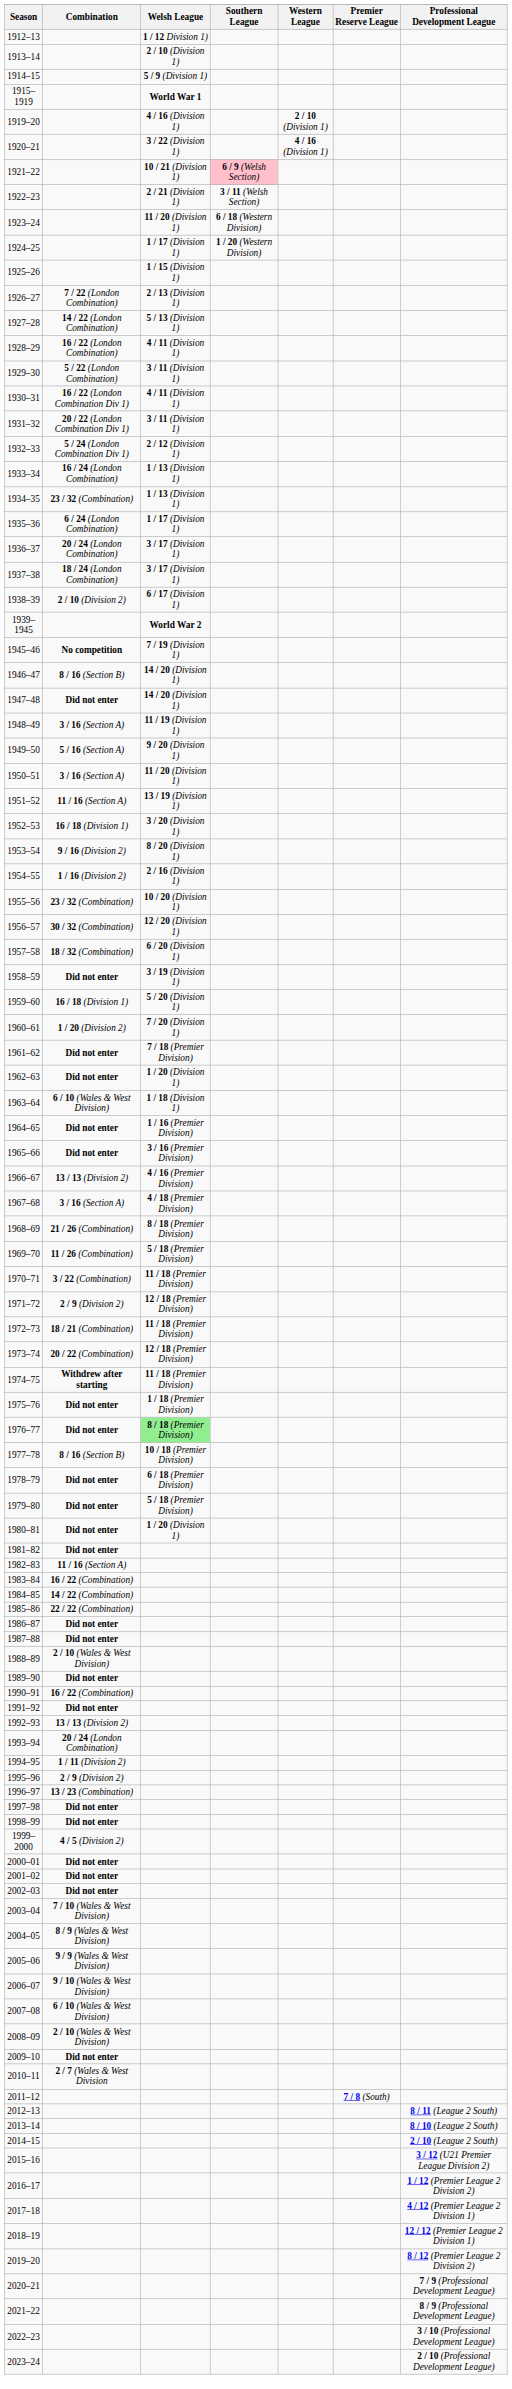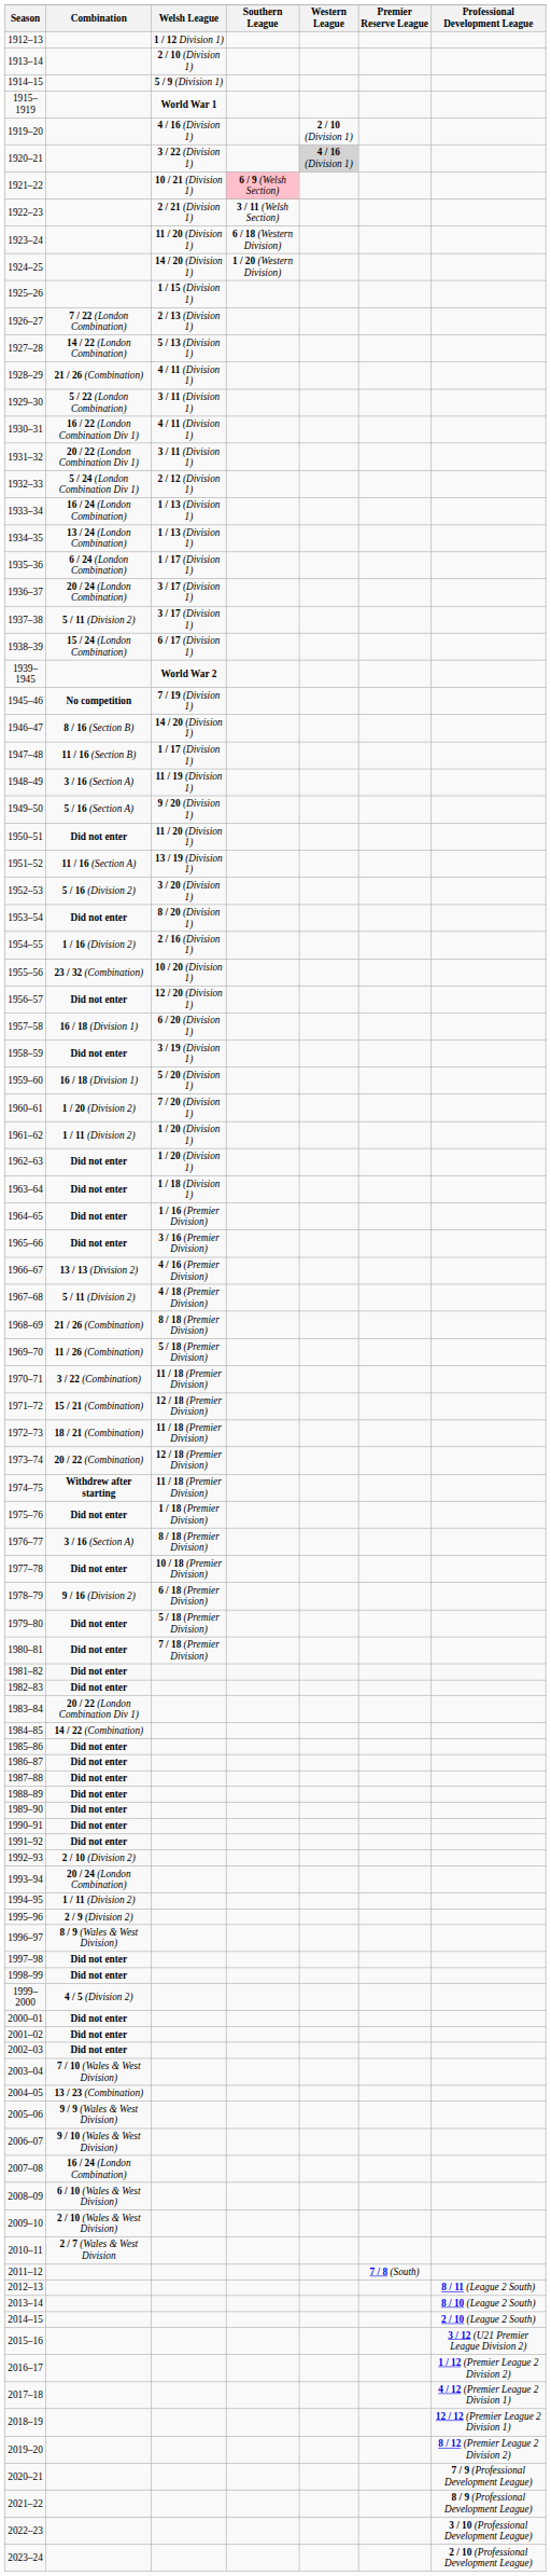 <table class="wikitable" style="text-align: center">
 <tr>
 </tr>
 <tr>
 <th>Season</th>
 <th>Combination</th>
 <th>Welsh League</th>
 <th>Southern League</th>
 <th>Western League</th>
 <th>Premier Reserve League</th>
 <th>Professional Development League</th>
 </tr>
 <tr>
 <td>1912–13</td>
 <td></td>
 <td><strong>1 / 12</strong> <em>Division 1)</em></td>
 <td></td>
 <td></td>
 <td></td>
 <td></td>
 </tr>
 <tr>
 <td>1913–14</td>
 <td></td>
 <td><strong>2 / 10</strong> <em>(Division 1)</em></td>
 <td></td>
 <td></td>
 <td></td>
 <td></td>
 </tr>
 <tr>
 <td>1914–15</td>
 <td></td>
 <td><strong>5 / 9</strong> <em>(Division 1)</em></td>
 <td></td>
 <td></td>
 <td></td>
 <td></td>
 </tr>
 <tr>
 <td>1915–1919</td>
 <td></td>
 <td><strong>World War 1</strong></td>
 <td></td>
 <td></td>
 <td></td>
 <td></td>
 </tr>
 <tr>
 <td>1919–20</td>
 <td></td>
 <td><strong>4 / 16</strong> <em>(Division 1)</em></td>
 <td></td>
 <td><strong>2 / 10</strong> <em>(Division 1)</em></td>
 <td></td>
 <td></td>
 </tr>
 <tr>
 <td>1920–21</td>
 <td></td>
 <td><strong>3 / 22</strong> <em>(Division 1)</em></td>
 <td></td>
-<td><strong>4 / 16</strong> <em>(Division 1)</em></td>
+<td style="background: lightgrey;"><strong>4 / 16</strong> <em>(Division 1)</em></td>
 <td></td>
 <td></td>
 </tr>
 <tr>
 <td>1921–22</td>
 <td></td>
 <td><strong>10 / 21</strong> <em>(Division 1)</em></td>
 <td style="background: pink;"><strong>6 / 9</strong> <em>(Welsh Section)</em></td>
 <td></td>
 <td></td>
 <td></td>
 </tr>
 <tr>
 <td>1922–23</td>
 <td></td>
 <td><strong>2 / 21</strong> <em>(Division 1)</em></td>
 <td><strong>3 / 11</strong> <em>(Welsh Section)</em></td>
 <td></td>
 <td></td>
 <td></td>
 </tr>
 <tr>
 <td>1923–24</td>
 <td></td>
 <td><strong>11 / 20</strong> <em>(Division 1)</em></td>
 <td><strong>6 / 18</strong> <em>(Western Division)</em></td>
 <td></td>
 <td></td>
 <td></td>
 </tr>
 <tr>
 <td>1924–25</td>
 <td></td>
-<td><strong>1 / 17</strong> <em>(Division 1)</em></td>
+<td><strong>14 / 20</strong> <em>(Division 1)</em></td>
 <td><strong>1 / 20</strong> <em>(Western Division)</em></td>
 <td></td>
 <td></td>
 <td></td>
 </tr>
 <tr>
 <td>1925–26</td>
 <td></td>
 <td><strong>1 / 15</strong> <em>(Division 1)</em></td>
 <td></td>
 <td></td>
 <td></td>
 <td></td>
 </tr>
 <tr>
 <td>1926–27</td>
 <td><strong>7 / 22</strong> <em>(London Combination)</em></td>
 <td><strong>2 / 13</strong> <em>(Division 1)</em></td>
 <td></td>
 <td></td>
 <td></td>
 <td></td>
 </tr>
 <tr>
 <td>1927–28</td>
 <td><strong>14 / 22</strong> <em>(London Combination)</em></td>
 <td><strong>5 / 13</strong> <em>(Division 1)</em></td>
 <td></td>
 <td></td>
 <td></td>
 <td></td>
 </tr>
 <tr>
 <td>1928–29</td>
-<td><strong>16 / 22</strong> <em>(London Combination)</em></td>
+<td><strong>21 / 26</strong> <em>(Combination)</em></td>
 <td><strong>4 / 11</strong> <em>(Division 1)</em></td>
 <td></td>
 <td></td>
 <td></td>
 <td></td>
 </tr>
 <tr>
 <td>1929–30</td>
 <td><strong>5 / 22</strong> <em>(London Combination)</em></td>
 <td><strong>3 / 11</strong> <em>(Division 1)</em></td>
 <td></td>
 <td></td>
 <td></td>
 <td></td>
 </tr>
 <tr>
 <td>1930–31</td>
 <td><strong>16 / 22</strong> <em>(London Combination Div 1)</em></td>
 <td><strong>4 / 11</strong> <em>(Division 1)</em></td>
 <td></td>
 <td></td>
 <td></td>
 <td></td>
 </tr>
 <tr>
 <td>1931–32</td>
 <td><strong>20 / 22</strong> <em>(London Combination Div 1)</em></td>
 <td><strong>3 / 11</strong> <em>(Division 1)</em></td>
 <td></td>
 <td></td>
 <td></td>
 <td></td>
 </tr>
 <tr>
 <td>1932–33</td>
 <td><strong>5 / 24</strong> <em>(London Combination Div 1)</em></td>
 <td><strong>2 / 12</strong> <em>(Division 1)</em></td>
 <td></td>
 <td></td>
 <td></td>
 <td></td>
 </tr>
 <tr>
 <td>1933–34</td>
 <td><strong>16 / 24</strong> <em>(London Combination)</em></td>
 <td><strong>1 / 13</strong> <em>(Division 1)</em></td>
 <td></td>
 <td></td>
 <td></td>
 <td></td>
 </tr>
 <tr>
 <td>1934–35</td>
-<td><strong>23 / 32</strong> <em>(Combination)</em></td>
+<td><strong>13 / 24</strong> <em>(London Combination)</em></td>
 <td><strong>1 / 13</strong> <em>(Division 1)</em></td>
 <td></td>
 <td></td>
 <td></td>
 <td></td>
 </tr>
 <tr>
 <td>1935–36</td>
 <td><strong>6 / 24</strong> <em>(London Combination)</em></td>
 <td><strong>1 / 17</strong> <em>(Division 1)</em></td>
 <td></td>
 <td></td>
 <td></td>
 <td></td>
 </tr>
 <tr>
 <td>1936–37</td>
 <td><strong>20 / 24</strong> <em>(London Combination)</em></td>
 <td><strong>3 / 17</strong> <em>(Division 1)</em></td>
 <td></td>
 <td></td>
 <td></td>
 <td></td>
 </tr>
 <tr>
 <td>1937–38</td>
-<td><strong>18 / 24</strong> <em>(London Combination)</em></td>
+<td><strong>5 / 11</strong> <em>(Division 2)</em></td>
 <td><strong>3 / 17</strong> <em>(Division 1)</em></td>
 <td></td>
 <td></td>
 <td></td>
 <td></td>
 </tr>
 <tr>
 <td>1938–39</td>
-<td><strong>2 / 10</strong> <em>(Division 2)</em></td>
+<td><strong>15 / 24</strong> <em>(London Combination)</em></td>
 <td><strong>6 / 17</strong> <em>(Division 1)</em></td>
 <td></td>
 <td></td>
 <td></td>
 <td></td>
 </tr>
 <tr>
 <td>1939–1945</td>
 <td></td>
 <td><strong>World War 2</strong></td>
 <td></td>
 <td></td>
 <td></td>
 <td></td>
 </tr>
 <tr>
 <td>1945–46</td>
 <td><strong>No competition</strong></td>
 <td><strong>7 / 19</strong> <em>(Division 1)</em></td>
 <td></td>
 <td></td>
 <td></td>
 <td></td>
 </tr>
 <tr>
 <td>1946–47</td>
 <td><strong>8 / 16</strong> <em>(Section B)</em></td>
 <td><strong>14 / 20</strong> <em>(Division 1)</em></td>
 <td></td>
 <td></td>
 <td></td>
 <td></td>
 </tr>
 <tr>
 <td>1947–48</td>
-<td><strong>Did not enter</strong></td>
-<td><strong>14 / 20</strong> <em>(Division 1)</em></td>
+<td><strong>11 / 16</strong> <em>(Section B)</em></td>
+<td><strong>1 / 17</strong> <em>(Division 1)</em></td>
 <td></td>
 <td></td>
 <td></td>
 <td></td>
 </tr>
 <tr>
 <td>1948–49</td>
 <td><strong>3 / 16</strong> <em>(Section A)</em></td>
 <td><strong>11 / 19</strong> <em>(Division 1)</em></td>
 <td></td>
 <td></td>
 <td></td>
 <td></td>
 </tr>
 <tr>
 <td>1949–50</td>
 <td><strong>5 / 16</strong> <em>(Section A)</em></td>
 <td><strong>9 / 20</strong> <em>(Division 1)</em></td>
 <td></td>
 <td></td>
 <td></td>
 <td></td>
 </tr>
 <tr>
 <td>1950–51</td>
-<td><strong>3 / 16</strong> <em>(Section A)</em></td>
+<td><strong>Did not enter</strong></td>
 <td><strong>11 / 20</strong> <em>(Division 1)</em></td>
 <td></td>
 <td></td>
 <td></td>
 <td></td>
 </tr>
 <tr>
 <td>1951–52</td>
 <td><strong>11 / 16</strong> <em>(Section A)</em></td>
 <td><strong>13 / 19</strong> <em>(Division 1)</em></td>
 <td></td>
 <td></td>
 <td></td>
 <td></td>
 </tr>
 <tr>
 <td>1952–53</td>
-<td><strong>16 / 18</strong> <em>(Division 1)</em></td>
+<td><strong>5 / 16</strong> <em>(Division 2)</em></td>
 <td><strong>3 / 20</strong> <em>(Division 1)</em></td>
 <td></td>
 <td></td>
 <td></td>
 <td></td>
 </tr>
 <tr>
 <td>1953–54</td>
-<td><strong>9 / 16</strong> <em>(Division 2)</em></td>
+<td><strong>Did not enter</strong></td>
 <td><strong>8 / 20</strong> <em>(Division 1)</em></td>
 <td></td>
 <td></td>
 <td></td>
 <td></td>
 </tr>
 <tr>
 <td>1954–55</td>
 <td><strong>1 / 16</strong> <em>(Division 2)</em></td>
 <td><strong>2 / 16</strong> <em>(Division 1)</em></td>
 <td></td>
 <td></td>
 <td></td>
 <td></td>
 </tr>
 <tr>
 <td>1955–56</td>
 <td><strong>23 / 32</strong> <em>(Combination)</em></td>
 <td><strong>10 / 20</strong> <em>(Division 1)</em></td>
 <td></td>
 <td></td>
 <td></td>
 <td></td>
 </tr>
 <tr>
 <td>1956–57</td>
-<td><strong>30 / 32</strong> <em>(Combination)</em></td>
+<td><strong>Did not enter</strong></td>
 <td><strong>12 / 20</strong> <em>(Division 1)</em></td>
 <td></td>
 <td></td>
 <td></td>
 <td></td>
 </tr>
 <tr>
 <td>1957–58</td>
-<td><strong>18 / 32</strong> <em>(Combination)</em></td>
+<td><strong>16 / 18</strong> <em>(Division 1)</em></td>
 <td><strong>6 / 20</strong> <em>(Division 1)</em></td>
 <td></td>
 <td></td>
 <td></td>
 <td></td>
 </tr>
 <tr>
 <td>1958–59</td>
 <td><strong>Did not enter</strong></td>
 <td><strong>3 / 19</strong> <em>(Division 1)</em></td>
 <td></td>
 <td></td>
 <td></td>
 <td></td>
 </tr>
 <tr>
 <td>1959–60</td>
 <td><strong>16 / 18</strong> <em>(Division 1)</em></td>
 <td><strong>5 / 20</strong> <em>(Division 1)</em></td>
 <td></td>
 <td></td>
 <td></td>
 <td></td>
 </tr>
 <tr>
 <td>1960–61</td>
 <td><strong>1 / 20</strong> <em>(Division 2)</em></td>
 <td><strong>7 / 20</strong> <em>(Division 1)</em></td>
 <td></td>
 <td></td>
 <td></td>
 <td></td>
 </tr>
 <tr>
 <td>1961–62</td>
-<td><strong>Did not enter</strong></td>
-<td><strong>7 / 18</strong> <em>(Premier Division)</em></td>
+<td><strong>1 / 11</strong> <em>(Division 2)</em></td>
+<td><strong>1 / 20</strong> <em>(Division 1)</em></td>
 <td></td>
 <td></td>
 <td></td>
 <td></td>
 </tr>
 <tr>
 <td>1962–63</td>
 <td><strong>Did not enter</strong></td>
 <td><strong>1 / 20</strong> <em>(Division 1)</em></td>
 <td></td>
 <td></td>
 <td></td>
 <td></td>
 </tr>
 <tr>
 <td>1963–64</td>
-<td><strong>6 / 10</strong> <em>(Wales & West Division)</em></td>
+<td><strong>Did not enter</strong></td>
 <td><strong>1 / 18</strong> <em>(Division 1)</em></td>
 <td></td>
 <td></td>
 <td></td>
 <td></td>
 </tr>
 <tr>
 <td>1964–65</td>
 <td><strong>Did not enter</strong></td>
 <td><strong>1 / 16</strong> <em>(Premier Division)</em></td>
 <td></td>
 <td></td>
 <td></td>
 <td></td>
 </tr>
 <tr>
 <td>1965–66</td>
 <td><strong>Did not enter</strong></td>
 <td><strong>3 / 16</strong> <em>(Premier Division)</em></td>
 <td></td>
 <td></td>
 <td></td>
 <td></td>
 </tr>
 <tr>
 <td>1966–67</td>
 <td><strong>13 / 13</strong> <em>(Division 2)</em></td>
 <td><strong>4 / 16</strong> <em>(Premier Division)</em></td>
 <td></td>
 <td></td>
 <td></td>
 <td></td>
 </tr>
 <tr>
 <td>1967–68</td>
-<td><strong>3 / 16</strong> <em>(Section A)</em></td>
+<td><strong>5 / 11</strong> <em>(Division 2)</em></td>
 <td><strong>4 / 18</strong> <em>(Premier Division)</em></td>
 <td></td>
 <td></td>
 <td></td>
 <td></td>
 </tr>
 <tr>
 <td>1968–69</td>
 <td><strong>21 / 26</strong> <em>(Combination)</em></td>
 <td><strong>8 / 18</strong> <em>(Premier Division)</em></td>
 <td></td>
 <td></td>
 <td></td>
 <td></td>
 </tr>
 <tr>
 <td>1969–70</td>
 <td><strong>11 / 26</strong> <em>(Combination)</em></td>
 <td><strong>5 / 18</strong> <em>(Premier Division)</em></td>
 <td></td>
 <td></td>
 <td></td>
 <td></td>
 </tr>
 <tr>
 <td>1970–71</td>
 <td><strong>3 / 22</strong> <em>(Combination)</em></td>
 <td><strong>11 / 18</strong> <em>(Premier Division)</em></td>
 <td></td>
 <td></td>
 <td></td>
 <td></td>
 </tr>
 <tr>
 <td>1971–72</td>
-<td><strong>2 / 9</strong> <em>(Division 2)</em></td>
+<td><strong>15 / 21</strong> <em>(Combination)</em></td>
 <td><strong>12 / 18</strong> <em>(Premier Division)</em></td>
 <td></td>
 <td></td>
 <td></td>
 <td></td>
 </tr>
 <tr>
 <td>1972–73</td>
 <td><strong>18 / 21</strong> <em>(Combination)</em></td>
 <td><strong>11 / 18</strong> <em>(Premier Division)</em></td>
 <td></td>
 <td></td>
 <td></td>
 <td></td>
 </tr>
 <tr>
 <td>1973–74</td>
 <td><strong>20 / 22</strong> <em>(Combination)</em></td>
 <td><strong>12 / 18</strong> <em>(Premier Division)</em></td>
 <td></td>
 <td></td>
 <td></td>
 <td></td>
 </tr>
 <tr>
 <td>1974–75</td>
 <td><strong>Withdrew after starting</strong></td>
 <td><strong>11 / 18</strong> <em>(Premier Division)</em></td>
 <td></td>
 <td></td>
 <td></td>
 <td></td>
 </tr>
 <tr>
 <td>1975–76</td>
 <td><strong>Did not enter</strong></td>
 <td><strong>1 / 18</strong> <em>(Premier Division)</em></td>
 <td></td>
 <td></td>
 <td></td>
 <td></td>
 </tr>
 <tr>
 <td>1976–77</td>
-<td><strong>Did not enter</strong></td>
-<td style="background: lightgreen;"><strong>8 / 18</strong> <em>(Premier Division)</em></td>
+<td><strong>3 / 16</strong> <em>(Section A)</em></td>
+<td><strong>8 / 18</strong> <em>(Premier Division)</em></td>
 <td></td>
 <td></td>
 <td></td>
 <td></td>
 </tr>
 <tr>
 <td>1977–78</td>
-<td><strong>8 / 16</strong> <em>(Section B)</em></td>
+<td><strong>Did not enter</strong></td>
 <td><strong>10 / 18</strong> <em>(Premier Division)</em></td>
 <td></td>
 <td></td>
 <td></td>
 <td></td>
 </tr>
 <tr>
 <td>1978–79</td>
-<td><strong>Did not enter</strong></td>
+<td><strong>9 / 16</strong> <em>(Division 2)</em></td>
 <td><strong>6 / 18</strong> <em>(Premier Division)</em></td>
 <td></td>
 <td></td>
 <td></td>
 <td></td>
 </tr>
 <tr>
 <td>1979–80</td>
 <td><strong>Did not enter</strong></td>
 <td><strong>5 / 18</strong> <em>(Premier Division)</em></td>
 <td></td>
 <td></td>
 <td></td>
 <td></td>
 </tr>
 <tr>
 <td>1980–81</td>
 <td><strong>Did not enter</strong></td>
-<td><strong>1 / 20</strong> <em>(Division 1)</em></td>
+<td><strong>7 / 18</strong> <em>(Premier Division)</em></td>
 <td></td>
 <td></td>
 <td></td>
 <td></td>
 </tr>
 <tr>
 <td>1981–82</td>
 <td><strong>Did not enter</strong></td>
 <td></td>
 <td></td>
 <td></td>
 <td></td>
 <td></td>
 </tr>
 <tr>
 <td>1982–83</td>
-<td><strong>11 / 16</strong> <em>(Section A)</em></td>
+<td><strong>Did not enter</strong></td>
 <td></td>
 <td></td>
 <td></td>
 <td></td>
 <td></td>
 </tr>
 <tr>
 <td>1983–84</td>
-<td><strong>16 / 22</strong> <em>(Combination)</em></td>
+<td><strong>20 / 22</strong> <em>(London Combination Div 1)</em></td>
 <td></td>
 <td></td>
 <td></td>
 <td></td>
 <td></td>
 </tr>
 <tr>
 <td>1984–85</td>
 <td><strong>14 / 22</strong> <em>(Combination)</em></td>
 <td></td>
 <td></td>
 <td></td>
 <td></td>
 <td></td>
 </tr>
 <tr>
 <td>1985–86</td>
-<td><strong>22 / 22</strong> <em>(Combination)</em></td>
+<td><strong>Did not enter</strong></td>
 <td></td>
 <td></td>
 <td></td>
 <td></td>
 <td></td>
 </tr>
 <tr>
 <td>1986–87</td>
 <td><strong>Did not enter</strong></td>
 <td></td>
 <td></td>
 <td></td>
 <td></td>
 <td></td>
 </tr>
 <tr>
 <td>1987–88</td>
 <td><strong>Did not enter</strong></td>
 <td></td>
 <td></td>
 <td></td>
 <td></td>
 <td></td>
 </tr>
 <tr>
 <td>1988–89</td>
-<td><strong>2 / 10</strong> <em>(Wales & West Division)</em></td>
+<td><strong>Did not enter</strong></td>
 <td></td>
 <td></td>
 <td></td>
 <td></td>
 <td></td>
 </tr>
 <tr>
 <td>1989–90</td>
 <td><strong>Did not enter</strong></td>
 <td></td>
 <td></td>
 <td></td>
 <td></td>
 <td></td>
 </tr>
 <tr>
 <td>1990–91</td>
-<td><strong>16 / 22</strong> <em>(Combination)</em></td>
+<td><strong>Did not enter</strong></td>
 <td></td>
 <td></td>
 <td></td>
 <td></td>
 <td></td>
 </tr>
 <tr>
 <td>1991–92</td>
 <td><strong>Did not enter</strong></td>
 <td></td>
 <td></td>
 <td></td>
 <td></td>
 <td></td>
 </tr>
 <tr>
 <td>1992–93</td>
-<td><strong>13 / 13</strong> <em>(Division 2)</em></td>
+<td><strong>2 / 10</strong> <em>(Division 2)</em></td>
 <td></td>
 <td></td>
 <td></td>
 <td></td>
 <td></td>
 </tr>
 <tr>
 <td>1993–94</td>
 <td><strong>20 / 24</strong> <em>(London Combination)</em></td>
 <td></td>
 <td></td>
 <td></td>
 <td></td>
 <td></td>
 </tr>
 <tr>
 <td>1994–95</td>
 <td><strong>1 / 11</strong> <em>(Division 2)</em></td>
 <td></td>
 <td></td>
 <td></td>
 <td></td>
 <td></td>
 </tr>
 <tr>
 <td>1995–96</td>
 <td><strong>2 / 9</strong> <em>(Division 2)</em></td>
 <td></td>
 <td></td>
 <td></td>
 <td></td>
 <td></td>
 </tr>
 <tr>
 <td>1996–97</td>
-<td><strong>13 / 23</strong> <em>(Combination)</em></td>
+<td><strong>8 / 9</strong> <em>(Wales & West Division)</em></td>
 <td></td>
 <td></td>
 <td></td>
 <td></td>
 <td></td>
 </tr>
 <tr>
 <td>1997–98</td>
 <td><strong>Did not enter</strong></td>
 <td></td>
 <td></td>
 <td></td>
 <td></td>
 <td></td>
 </tr>
 <tr>
 <td>1998–99</td>
 <td><strong>Did not enter</strong></td>
 <td></td>
 <td></td>
 <td></td>
 <td></td>
 <td></td>
 </tr>
 <tr>
 <td>1999–2000</td>
 <td><strong>4 / 5</strong> <em>(Division 2)</em></td>
 <td></td>
 <td></td>
 <td></td>
 <td></td>
 <td></td>
 </tr>
 <tr>
 <td>2000–01</td>
 <td><strong>Did not enter</strong></td>
 <td></td>
 <td></td>
 <td></td>
 <td></td>
 <td></td>
 </tr>
 <tr>
 <td>2001–02</td>
 <td><strong>Did not enter</strong></td>
 <td></td>
 <td></td>
 <td></td>
 <td></td>
 <td></td>
 </tr>
 <tr>
 <td>2002–03</td>
 <td><strong>Did not enter</strong></td>
 <td></td>
 <td></td>
 <td></td>
 <td></td>
 <td></td>
 </tr>
 <tr>
 <td>2003–04</td>
 <td><strong>7 / 10</strong> <em>(Wales & West Division)</em></td>
 <td></td>
 <td></td>
 <td></td>
 <td></td>
 <td></td>
 </tr>
 <tr>
 <td>2004–05</td>
-<td><strong>8 / 9</strong> <em>(Wales & West Division)</em></td>
+<td><strong>13 / 23</strong> <em>(Combination)</em></td>
 <td></td>
 <td></td>
 <td></td>
 <td></td>
 <td></td>
 </tr>
 <tr>
 <td>2005–06</td>
 <td><strong>9 / 9</strong> <em>(Wales & West Division)</em></td>
 <td></td>
 <td></td>
 <td></td>
 <td></td>
 <td></td>
 </tr>
 <tr>
 <td>2006–07</td>
 <td><strong>9 / 10</strong> <em>(Wales & West Division)</em></td>
 <td></td>
 <td></td>
 <td></td>
 <td></td>
 <td></td>
 </tr>
 <tr>
 <td>2007–08</td>
+<td><strong>16 / 24</strong> <em>(London Combination)</em></td>
+<td></td>
+<td></td>
+<td></td>
+<td></td>
+<td></td>
+</tr>
+<tr>
+<td>2008–09</td>
 <td><strong>6 / 10</strong> <em>(Wales & West Division)</em></td>
 <td></td>
 <td></td>
 <td></td>
 <td></td>
 <td></td>
 </tr>
 <tr>
-<td>2008–09</td>
+<td>2009–10</td>
 <td><strong>2 / 10</strong> <em>(Wales & West Division)</em></td>
-<td></td>
-<td></td>
-<td></td>
-<td></td>
-<td></td>
-</tr>
-<tr>
-<td>2009–10</td>
-<td><strong>Did not enter</strong></td>
 <td></td>
 <td></td>
 <td></td>
 <td></td>
 <td></td>
 </tr>
 <tr>
 <td>2010–11</td>
 <td><strong>2 / 7</strong> <em>(Wales & West Division</em></td>
 <td></td>
 <td></td>
 <td></td>
 <td></td>
 <td></td>
 </tr>
 <tr>
 <td>2011–12</td>
 <td></td>
 <td></td>
 <td></td>
 <td></td>
 <td><strong><a href='#'>7 / 8</a></strong> <em>(South)</em></td>
 <td></td>
 </tr>
 <tr>
 <td>2012–13</td>
 <td></td>
 <td></td>
 <td></td>
 <td></td>
 <td></td>
 <td><strong><a href='#'>8 / 11</a></strong> <em>(League 2 South)</em></td>
 </tr>
 <tr>
 <td>2013–14</td>
 <td></td>
 <td></td>
 <td></td>
 <td></td>
 <td></td>
 <td><strong><a href='#'>8 / 10</a></strong> <em>(League 2 South)</em></td>
 </tr>
 <tr>
 <td>2014–15</td>
 <td></td>
 <td></td>
 <td></td>
 <td></td>
 <td></td>
 <td><strong><a href='#'>2 / 10</a></strong> <em>(League 2 South)</em></td>
 </tr>
 <tr>
 <td>2015–16</td>
 <td></td>
 <td></td>
 <td></td>
 <td></td>
 <td></td>
 <td><strong><a href='#'>3 / 12</a></strong> <em>(U21 Premier League Division 2)</em></td>
 </tr>
 <tr>
 <td>2016–17</td>
 <td></td>
 <td></td>
 <td></td>
 <td></td>
 <td></td>
 <td><strong><a href='#'>1 / 12</a></strong> <em>(Premier League 2 Division 2)</em></td>
 </tr>
 <tr>
 <td>2017–18</td>
 <td></td>
 <td></td>
 <td></td>
 <td></td>
 <td></td>
 <td><strong><a href='#'>4 / 12</a></strong> <em>(Premier League 2 Division 1)</em></td>
 </tr>
 <tr>
 <td>2018–19</td>
 <td></td>
 <td></td>
 <td></td>
 <td></td>
 <td></td>
 <td><strong><a href='#'>12 / 12</a></strong> <em>(Premier League 2 Division 1)</em></td>
 </tr>
 <tr>
 <td>2019–20</td>
 <td></td>
 <td></td>
 <td></td>
 <td></td>
 <td></td>
 <td><strong><a href='#'>8 / 12</a></strong> <em>(Premier League 2 Division 2)</em></td>
 </tr>
 <tr>
 <td>2020–21</td>
 <td></td>
 <td></td>
 <td></td>
 <td></td>
 <td></td>
 <td><strong>7 / 9</strong> <em>(Professional Development League)</em></td>
 </tr>
 <tr>
 <td>2021–22</td>
 <td></td>
 <td></td>
 <td></td>
 <td></td>
 <td></td>
 <td><strong>8 / 9</strong> <em>(Professional Development League)</em></td>
 </tr>
 <tr>
 <td>2022–23</td>
 <td></td>
 <td></td>
 <td></td>
 <td></td>
 <td></td>
 <td><strong>3 / 10</strong> <em>(Professional Development League)</em></td>
 </tr>
 <tr>
 <td>2023–24</td>
 <td></td>
 <td></td>
 <td></td>
 <td></td>
 <td></td>
 <td><strong>2 / 10</strong> <em>(Professional Development League)</em></td>
 </tr>
 </table>
